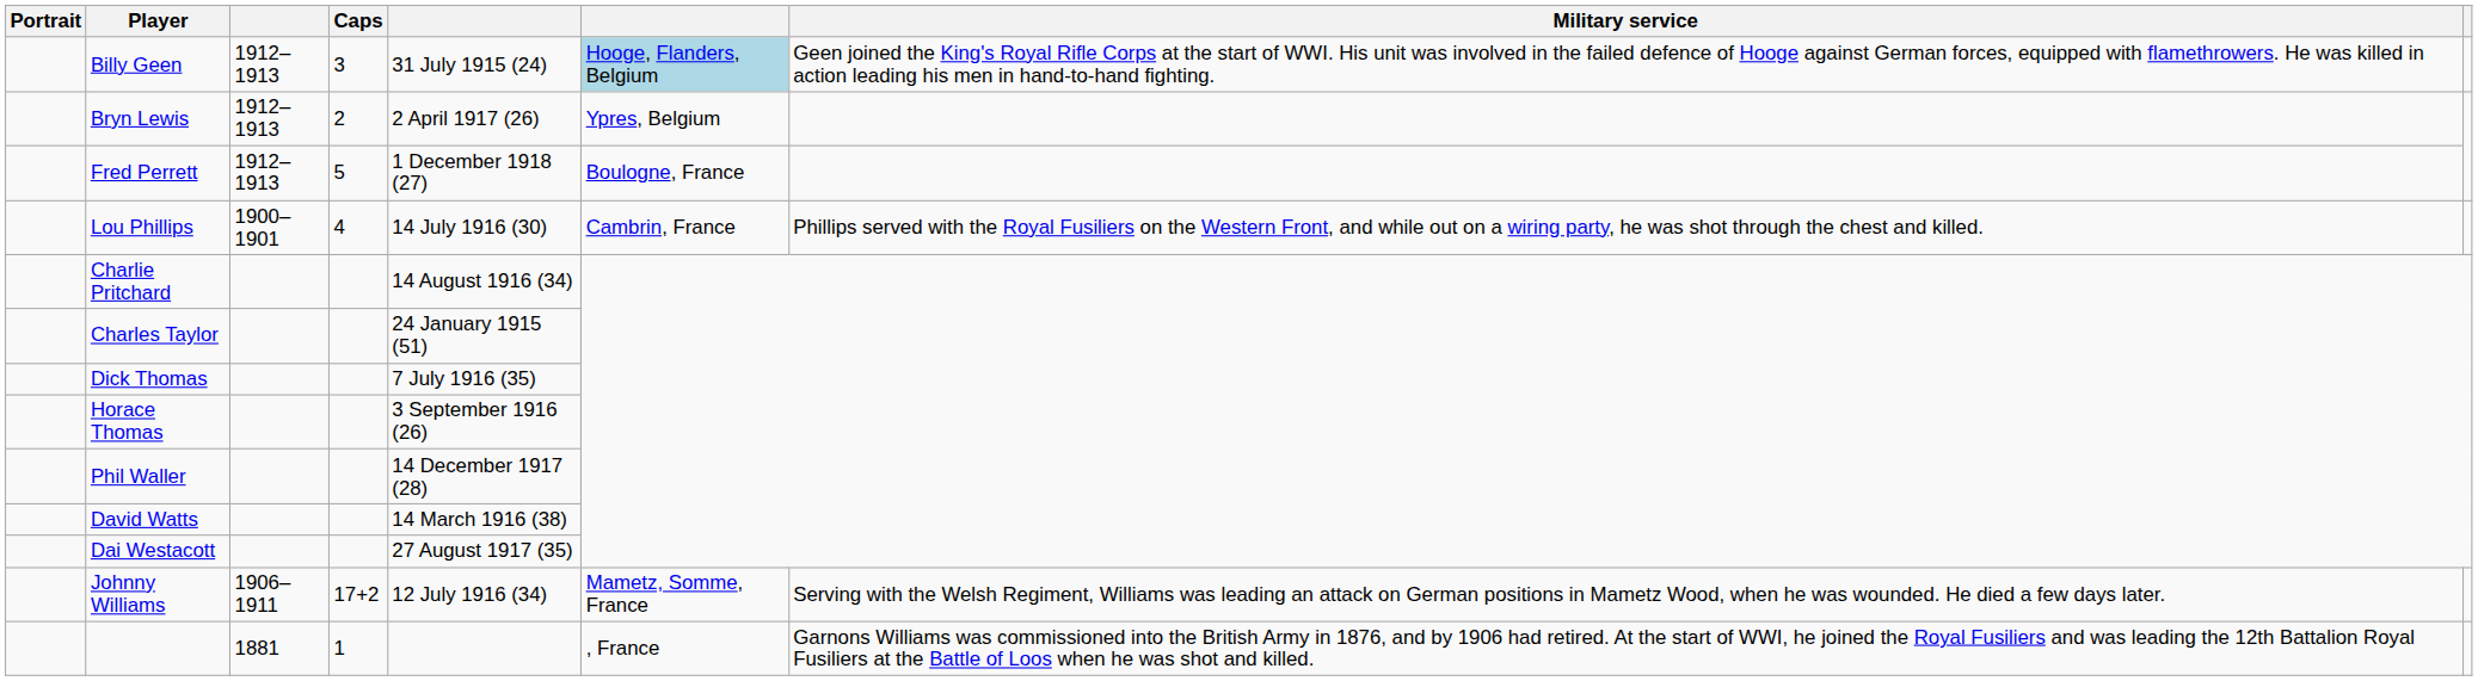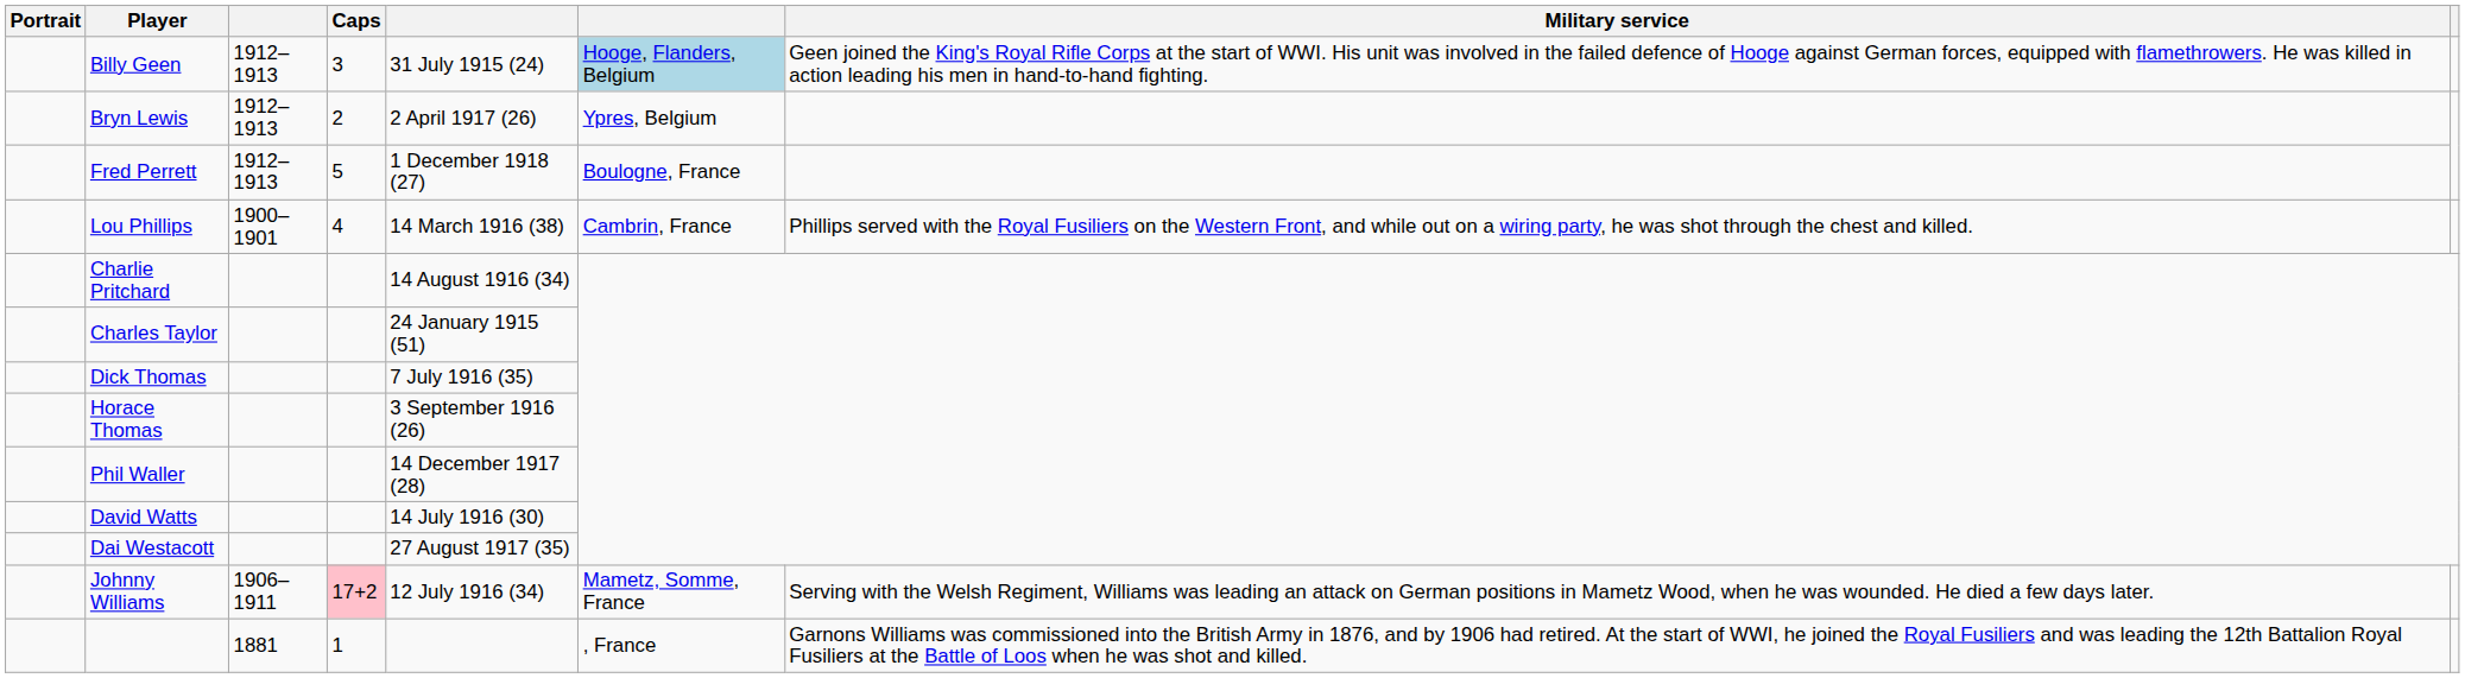 <table class="wikitable">
 <tr>
 <th>Portrait</th>
 <th>Player</th>
 <th></th>
 <th>Caps</th>
 <th></th>
 <th></th>
 <th>Military service</th>
 <th></th>
 </tr>
 <tr>
 <td></td>
 <td><a href='#'>Billy Geen</a></td>
 <td>1912–1913</td>
 <td>3</td>
 <td>31 July 1915 (24)</td>
 <td style="background: lightblue;"><a href='#'>Hooge</a>, <a href='#'>Flanders</a>, Belgium</td>
 <td>Geen joined the <a href='#'>King's Royal Rifle Corps</a> at the start of WWI. His unit was involved in the failed defence of <a href='#'>Hooge</a> against German forces, equipped with <a href='#'>flamethrowers</a>. He was killed in action leading his men in hand-to-hand fighting.</td>
 <td></td>
 </tr>
 <tr>
 <td></td>
 <td><a href='#'>Bryn Lewis</a></td>
 <td>1912–1913</td>
 <td>2</td>
 <td>2 April 1917 (26)</td>
 <td><a href='#'>Ypres</a>, Belgium</td>
 <td></td>
 </tr>
 <tr>
 <td></td>
 <td><a href='#'>Fred Perrett</a></td>
 <td>1912–1913</td>
 <td>5</td>
 <td>1 December 1918 (27)</td>
 <td><a href='#'>Boulogne</a>, France</td>
 <td></td>
 </tr>
 <tr>
 <td></td>
 <td><a href='#'>Lou Phillips</a></td>
 <td>1900–1901</td>
 <td>4</td>
-<td>14 July 1916 (30)</td>
+<td>14 March 1916 (38)</td>
 <td><a href='#'>Cambrin</a>, France</td>
 <td>Phillips served with the <a href='#'>Royal Fusiliers</a> on the <a href='#'>Western Front</a>, and while out on a <a href='#'>wiring party</a>, he was shot through the chest and killed.</td>
 <td></td>
 </tr>
 <tr>
 <td></td>
 <td><a href='#'>Charlie Pritchard</a></td>
 <td></td>
 <td></td>
 <td>14 August 1916 (34)</td>
 </tr>
 <tr>
 <td></td>
 <td><a href='#'>Charles Taylor</a></td>
 <td></td>
 <td></td>
 <td>24 January 1915 (51)</td>
 </tr>
 <tr>
 <td></td>
 <td><a href='#'>Dick Thomas</a></td>
 <td></td>
 <td></td>
 <td>7 July 1916 (35)</td>
 </tr>
 <tr>
 <td></td>
 <td><a href='#'>Horace Thomas</a></td>
 <td></td>
 <td></td>
 <td>3 September 1916 (26)</td>
 </tr>
 <tr>
 <td></td>
 <td><a href='#'>Phil Waller</a></td>
 <td></td>
 <td></td>
 <td>14 December 1917 (28)</td>
 </tr>
 <tr>
 <td></td>
 <td><a href='#'>David Watts</a></td>
 <td></td>
 <td></td>
-<td>14 March 1916 (38)</td>
+<td>14 July 1916 (30)</td>
 </tr>
 <tr>
 <td></td>
 <td><a href='#'>Dai Westacott</a></td>
 <td></td>
 <td></td>
 <td>27 August 1917 (35)</td>
 </tr>
 <tr>
 <td></td>
 <td><a href='#'>Johnny Williams</a></td>
 <td>1906–1911</td>
-<td>17+2</td>
+<td style="background: pink;">17+2</td>
 <td>12 July 1916 (34)</td>
 <td><a href='#'>Mametz, Somme</a>, France</td>
 <td>Serving with the Welsh Regiment, Williams was leading an attack on German positions in Mametz Wood, when he was wounded. He died a few days later.</td>
 <td></td>
 </tr>
 <tr>
 <td></td>
 <td></td>
 <td>1881</td>
 <td>1</td>
 <td></td>
 <td>, France</td>
 <td>Garnons Williams was commissioned into the British Army in 1876, and by 1906 had retired. At the start of WWI, he joined the <a href='#'>Royal Fusiliers</a> and was leading the 12th Battalion Royal Fusiliers at the <a href='#'>Battle of Loos</a> when he was shot and killed.</td>
 <td></td>
 </tr>
 </table>
